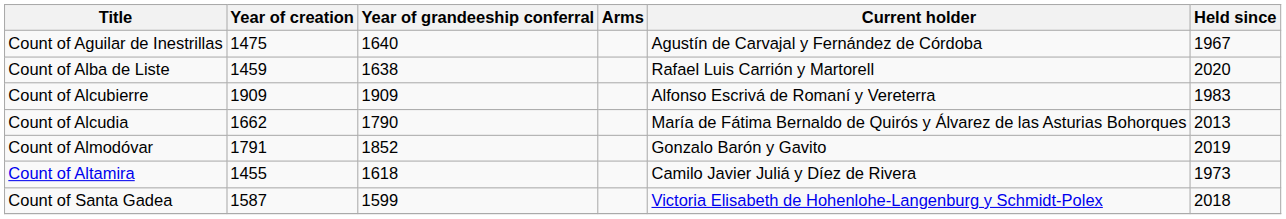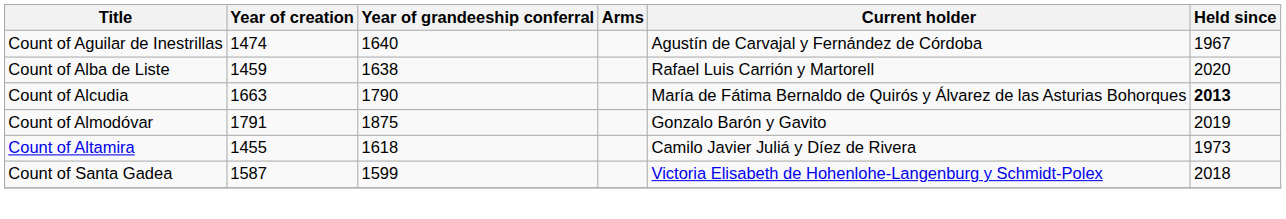 <table class="wikitable sortable">
 <tr>
 <th>Title</th>
 <th>Year of creation</th>
 <th>Year of grandeeship conferral</th>
 <th>Arms</th>
 <th>Current holder</th>
 <th>Held since</th>
 </tr>
 <tr>
 <td>Count of Aguilar de Inestrillas</td>
-<td>1475</td>
+<td>1474</td>
 <td>1640</td>
 <td></td>
 <td>Agustín de Carvajal y Fernández de Córdoba</td>
 <td>1967</td>
 </tr>
 <tr>
 <td>Count of Alba de Liste</td>
 <td>1459</td>
 <td>1638</td>
 <td></td>
 <td>Rafael Luis Carrión y Martorell</td>
 <td>2020</td>
 </tr>
 <tr>
-<td>Count of Alcubierre</td>
-<td>1909</td>
-<td>1909</td>
-<td></td>
-<td>Alfonso Escrivá de Romaní y Vereterra</td>
-<td>1983</td>
-</tr>
-<tr>
 <td>Count of Alcudia</td>
-<td>1662</td>
+<td>1663</td>
 <td>1790</td>
 <td></td>
 <td>María de Fátima Bernaldo de Quirós y Álvarez de las Asturias Bohorques</td>
-<td>2013</td>
+<td><strong>2013</strong></td>
 </tr>
 <tr>
 <td>Count of Almodóvar</td>
 <td>1791</td>
-<td>1852</td>
+<td>1875</td>
 <td></td>
 <td>Gonzalo Barón y Gavito</td>
 <td>2019</td>
 </tr>
 <tr>
 <td><a href='#'>Count of Altamira</a></td>
 <td>1455</td>
 <td>1618</td>
 <td></td>
 <td>Camilo Javier Juliá y Díez de Rivera</td>
 <td>1973</td>
 </tr>
 <tr>
 <td>Count of Santa Gadea</td>
 <td>1587</td>
 <td>1599</td>
 <td></td>
 <td><a href='#'>Victoria Elisabeth de Hohenlohe-Langenburg y Schmidt-Polex</a></td>
 <td>2018</td>
 </tr>
 <tr>
 </tr>
 </table>
